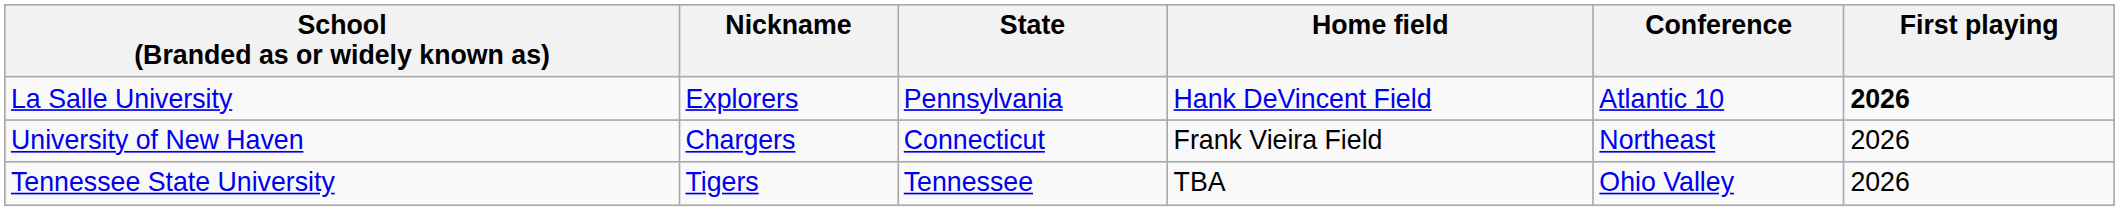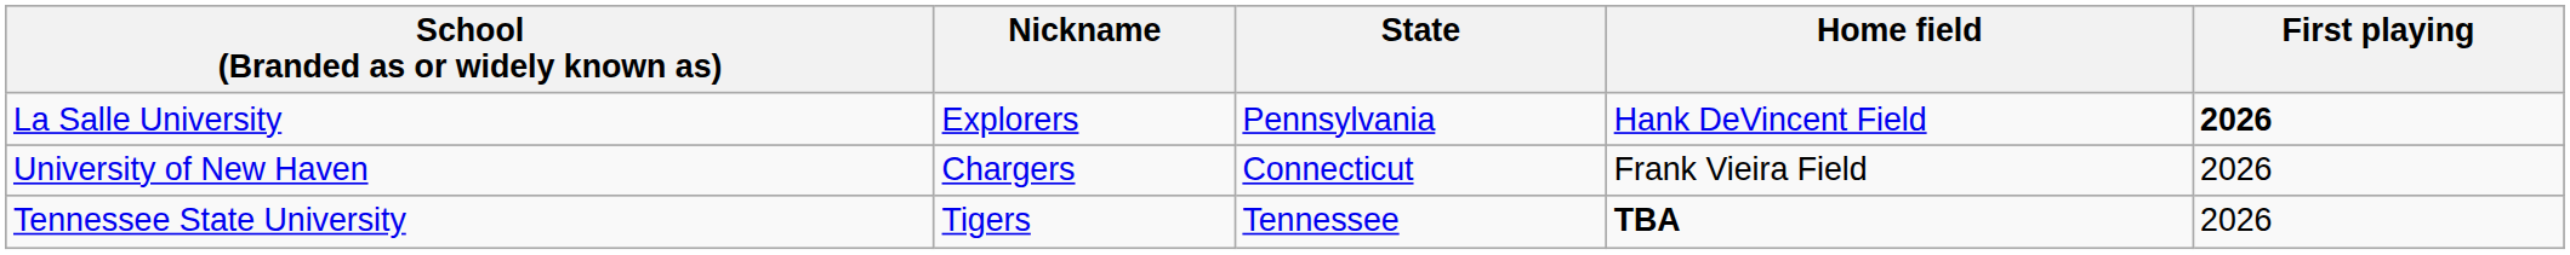 <table class="wikitable sortable" style="width:100%;">
 <tr valign=baseline>
 <th>School<br>(Branded as or widely known as)</th>
 <th>Nickname</th>
 <th>State</th>
 <th>Home field</th>
-<th>Conference</th>
 <th>First playing</th>
 </tr>
 <tr>
 <td><a href='#'>La Salle University</a></td>
 <td><a href='#'>Explorers</a></td>
 <td><a href='#'>Pennsylvania</a></td>
 <td><a href='#'>Hank DeVincent Field</a></td>
-<td><a href='#'>Atlantic 10</a></td>
 <td><strong>2026</strong></td>
 </tr>
 <tr>
 <td><a href='#'>University of New Haven</a></td>
 <td><a href='#'>Chargers</a></td>
 <td><a href='#'>Connecticut</a></td>
 <td>Frank Vieira Field</td>
-<td><a href='#'>Northeast</a></td>
 <td>2026</td>
 </tr>
 <tr>
 <td><a href='#'>Tennessee State University</a></td>
 <td><a href='#'>Tigers</a></td>
 <td><a href='#'>Tennessee</a></td>
-<td>TBA</td>
-<td><a href='#'>Ohio Valley</a></td>
+<td><strong>TBA</strong></td>
 <td>2026</td>
 </tr>
 </table>
